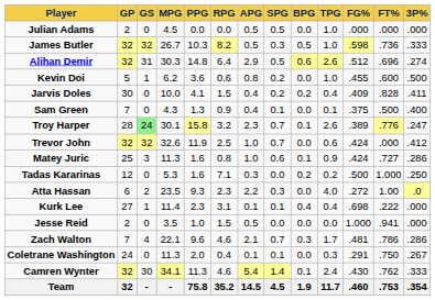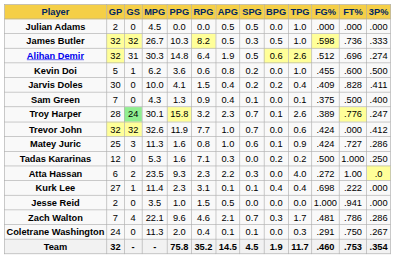 <table class="wikitable sortable" style="font-size: 95%;text-align:center">
 <tr>
 <th style="background:#F5CF47;color:#002663;">Player</th>
 <th style="background:#F5CF47;color:#002663;">GP</th>
 <th style="background:#F5CF47;color:#002663;">GS</th>
 <th style="background:#F5CF47;color:#002663;">MPG</th>
 <th style="background:#F5CF47;color:#002663;">PPG</th>
 <th style="background:#F5CF47;color:#002663;">RPG</th>
 <th style="background:#F5CF47;color:#002663;">APG</th>
 <th style="background:#F5CF47;color:#002663;">SPG</th>
 <th style="background:#F5CF47;color:#002663;">BPG</th>
 <th style="background:#F5CF47;color:#002663;">TPG</th>
 <th style="background:#F5CF47;color:#002663;">FG%</th>
 <th style="background:#F5CF47;color:#002663;">FT%</th>
 <th style="background:#F5CF47;color:#002663;">3P%</th>
 </tr>
 <tr>
 <td data-sort-value="Adams, Julian"><strong>Julian Adams</strong> </td>
 <td>2 </td>
 <td>0 </td>
 <td>4.5 </td>
 <td>0.0 </td>
 <td>0.0 </td>
 <td>0.5 </td>
 <td>0.5 </td>
 <td>0.0 </td>
 <td>1.0 </td>
 <td>.000 </td>
 <td>.000 </td>
 <td>.000 </td>
 </tr>
 <tr>
 <td data-sort-value="Butler, James "><strong>James Butler</strong> </td>
 <td style="background:#FFFF99">32 </td>
 <td style="background:#FFFF99">32 </td>
 <td>26.7 </td>
 <td>10.3 </td>
 <td style="background:#FFFF99">8.2 </td>
 <td>0.5 </td>
 <td>0.3 </td>
 <td>0.5 </td>
 <td>1.0 </td>
 <td style="background:#FFFF99">.598 </td>
 <td>.736 </td>
 <td>.333 </td>
 </tr>
 <tr>
 <td data-sort-value="Demir, Alihan "><strong><a href='#'>Alihan Demir</a></strong> </td>
 <td style="background:#FFFF99">32 </td>
 <td>31 </td>
 <td>30.3 </td>
 <td>14.8 </td>
 <td>6.4 </td>
-<td>2.9 </td>
+<td>1.9 </td>
 <td>0.5 </td>
 <td style="background:#FFFF99">0.6 </td>
 <td style="background:#FFFF99">2.6 </td>
 <td>.512 </td>
 <td>.696 </td>
 <td>.274 </td>
 </tr>
 <tr>
 <td data-sort-value="Doi, Kevin"><strong>Kevin Doi</strong> </td>
 <td>5 </td>
 <td>1 </td>
 <td>6.2 </td>
 <td>3.6 </td>
 <td>0.6 </td>
 <td>0.8 </td>
 <td>0.2 </td>
 <td>0.0 </td>
 <td>1.0 </td>
 <td>.455 </td>
 <td>.600 </td>
 <td>.500 </td>
 </tr>
 <tr>
 <td data-sort-value="Doles, Jarvis"><strong>Jarvis Doles</strong> </td>
 <td>30 </td>
 <td>0 </td>
 <td>10.0 </td>
 <td>4.1 </td>
 <td>1.5 </td>
 <td>0.4 </td>
 <td>0.2 </td>
 <td>0.2 </td>
 <td>0.4 </td>
 <td>.409 </td>
 <td>.828 </td>
 <td>.411 </td>
 </tr>
 <tr>
 <td data-sort-value="Green, Sam"><strong>Sam Green</strong> </td>
 <td>7 </td>
 <td>0 </td>
 <td>4.3 </td>
 <td>1.3 </td>
 <td>0.9 </td>
 <td>0.4 </td>
 <td>0.1 </td>
 <td>0.0 </td>
 <td>0.1 </td>
 <td>.375 </td>
 <td>.500 </td>
 <td>.400 </td>
 </tr>
 <tr>
 <td data-sort-value="Harper, Troy"><strong>Troy Harper</strong> </td>
 <td>28 </td>
 <td style="background: lightgreen;">24 </td>
 <td>30.1 </td>
 <td style="background:#FFFF99">15.8 </td>
 <td>3.2 </td>
 <td>2.3 </td>
 <td>0.7 </td>
 <td>0.1 </td>
 <td>2.6 </td>
 <td>.389 </td>
 <td style="background:#FFFF99">.776 </td>
 <td>.247 </td>
 </tr>
 <tr>
 <td data-sort-value="John, Trevor"><strong>Trevor John</strong> </td>
 <td style="background:#FFFF99">32 </td>
 <td style="background:#FFFF99">32 </td>
 <td>32.6 </td>
 <td>11.9 </td>
-<td>2.5 </td>
+<td>7.7 </td>
 <td>1.0 </td>
 <td>0.7 </td>
 <td>0.0 </td>
 <td>0.6 </td>
 <td>.424 </td>
 <td>.000 </td>
 <td>.412 </td>
 </tr>
 <tr>
 <td data-sort-value="Juric, Matey"><strong>Matey Juric</strong> </td>
 <td>25 </td>
 <td>3 </td>
 <td>11.3 </td>
 <td>1.6 </td>
 <td>0.8 </td>
 <td>1.0 </td>
 <td>0.6 </td>
 <td>0.1 </td>
 <td>0.9 </td>
 <td>.424 </td>
 <td>.727 </td>
 <td>.286 </td>
 </tr>
 <tr>
 <td data-sort-value="Kararinas, Tadas"><strong>Tadas Kararinas</strong> </td>
 <td>12 </td>
 <td>0 </td>
 <td>5.3 </td>
 <td>1.6 </td>
 <td>7.1 </td>
 <td>0.3 </td>
 <td>0.0 </td>
 <td>0.2 </td>
 <td>0.2 </td>
 <td>.500 </td>
 <td>1.000 </td>
 <td>.250 </td>
 </tr>
 <tr>
 <td data-sort-value="Lee, Kurk"><strong>Atta Hassan</strong> </td>
 <td>6 </td>
 <td>2 </td>
 <td>23.5 </td>
 <td>9.3 </td>
 <td>2.3 </td>
 <td>2.2 </td>
 <td>0.3 </td>
 <td>0.0 </td>
 <td>4.0 </td>
 <td>.272 </td>
 <td>1.00 </td>
 <td style="background:#FFFF99">.0 </td>
 </tr>
 <tr>
 <td data-sort-value="Perry Jr, Tim"><strong>Kurk Lee</strong> </td>
 <td>27 </td>
 <td>1 </td>
 <td>11.4 </td>
 <td>2.3 </td>
 <td>3.1 </td>
 <td>0.1 </td>
 <td>0.1 </td>
 <td>0.4 </td>
 <td>0.4 </td>
 <td>.698 </td>
 <td>.222 </td>
 <td>.000 </td>
 </tr>
 <tr>
 <td data-sort-value="Reid, Jesse"><strong>Jesse Reid</strong> </td>
 <td>2 </td>
 <td>0 </td>
 <td>3.5 </td>
 <td>1.0 </td>
 <td>1.5 </td>
 <td>0.5 </td>
 <td>0.0 </td>
 <td>0.0 </td>
 <td>0.0 </td>
 <td>1.000 </td>
 <td>.941 </td>
 <td>.000 </td>
 </tr>
 <tr>
 <td data-sort-value="Walton, Zach"><strong>Zach Walton</strong> </td>
 <td>7 </td>
 <td>4 </td>
 <td>22.1 </td>
 <td>9.6 </td>
 <td>4.6 </td>
 <td>2.1 </td>
 <td>0.7 </td>
 <td>0.3 </td>
 <td>1.7 </td>
 <td>.481 </td>
 <td>.786 </td>
 <td>.286 </td>
 </tr>
 <tr>
 <td data-sort-value="Washington, Coletrane"><strong>Coletrane Washington</strong> </td>
 <td>24 </td>
 <td>0 </td>
 <td>11.3 </td>
 <td>2.0 </td>
 <td>0.4 </td>
 <td>0.1 </td>
 <td>0.1 </td>
 <td>0.0 </td>
 <td>0.3 </td>
 <td>.291 </td>
 <td>.750 </td>
 <td>.267 </td>
 </tr>
 <tr>
-<td data-sort-value="Wynter, Camren"><strong>Camren Wynter</strong> </td>
-<td style="background:#FFFF99">32 </td>
-<td>30 </td>
-<td style="background:#FFFF99">34.1 </td>
-<td>11.3 </td>
-<td>4.6 </td>
-<td style="background:#FFFF99">5.4 </td>
-<td style="background:#FFFF99">1.4 </td>
-<td>0.1 </td>
-<td>2.4 </td>
-<td>.430 </td>
-<td>.762 </td>
-<td>.333 </td>
-</tr>
-<tr>
 <th>Team</th>
 <th>32 </th>
 <th>- </th>
 <th>- </th>
 <th>75.8 </th>
 <th>35.2 </th>
 <th>14.5 </th>
 <th>4.5 </th>
 <th>1.9 </th>
 <th>11.7 </th>
 <th>.460 </th>
 <th>.753 </th>
 <th>.354 </th>
 </tr>
 </table>
